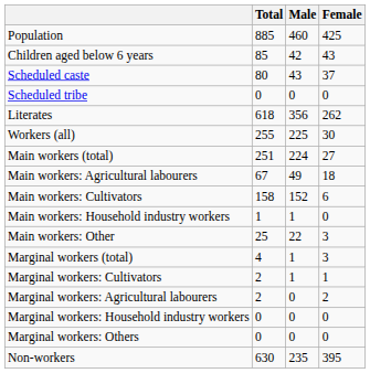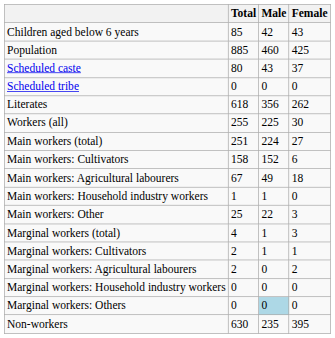 <table class="wikitable sortable">
 <tr>
 <th></th>
 <th>Total</th>
 <th>Male</th>
 <th>Female</th>
 </tr>
 <tr>
+<td>Children aged below 6 years</td>
+<td>85</td>
+<td>42</td>
+<td>43</td>
+</tr>
+<tr>
 <td>Population</td>
 <td>885</td>
 <td>460</td>
 <td>425</td>
-</tr>
-<tr>
-<td>Children aged below 6 years</td>
-<td>85</td>
-<td>42</td>
-<td>43</td>
 </tr>
 <tr>
 <td><a href='#'>Scheduled caste</a></td>
 <td>80</td>
 <td>43</td>
 <td>37</td>
 </tr>
 <tr>
 <td><a href='#'>Scheduled tribe</a></td>
 <td>0</td>
 <td>0</td>
 <td>0</td>
 </tr>
 <tr>
 <td>Literates</td>
 <td>618</td>
 <td>356</td>
 <td>262</td>
 </tr>
 <tr>
 <td>Workers (all)</td>
 <td>255</td>
 <td>225</td>
 <td>30</td>
 </tr>
 <tr>
 <td>Main workers (total)</td>
 <td>251</td>
 <td>224</td>
 <td>27</td>
 </tr>
 <tr>
+<td>Main workers: Cultivators</td>
+<td>158</td>
+<td>152</td>
+<td>6</td>
+</tr>
+<tr>
 <td>Main workers: Agricultural labourers</td>
 <td>67</td>
 <td>49</td>
 <td>18</td>
-</tr>
-<tr>
-<td>Main workers: Cultivators</td>
-<td>158</td>
-<td>152</td>
-<td>6</td>
 </tr>
 <tr>
 <td>Main workers: Household industry workers</td>
 <td>1</td>
 <td>1</td>
 <td>0</td>
 </tr>
 <tr>
 <td>Main workers: Other</td>
 <td>25</td>
 <td>22</td>
 <td>3</td>
 </tr>
 <tr>
 <td>Marginal workers (total)</td>
 <td>4</td>
 <td>1</td>
 <td>3</td>
 </tr>
 <tr>
 <td>Marginal workers: Cultivators</td>
 <td>2</td>
 <td>1</td>
 <td>1</td>
 </tr>
 <tr>
 <td>Marginal workers: Agricultural labourers</td>
 <td>2</td>
 <td>0</td>
 <td>2</td>
 </tr>
 <tr>
 <td>Marginal workers: Household industry workers</td>
 <td>0</td>
 <td>0</td>
 <td>0</td>
 </tr>
 <tr>
 <td>Marginal workers: Others</td>
 <td>0</td>
-<td>0</td>
+<td style="background: lightblue;">0</td>
 <td>0</td>
 </tr>
 <tr>
 <td>Non-workers</td>
 <td>630</td>
 <td>235</td>
 <td>395</td>
 </tr>
 </table>
